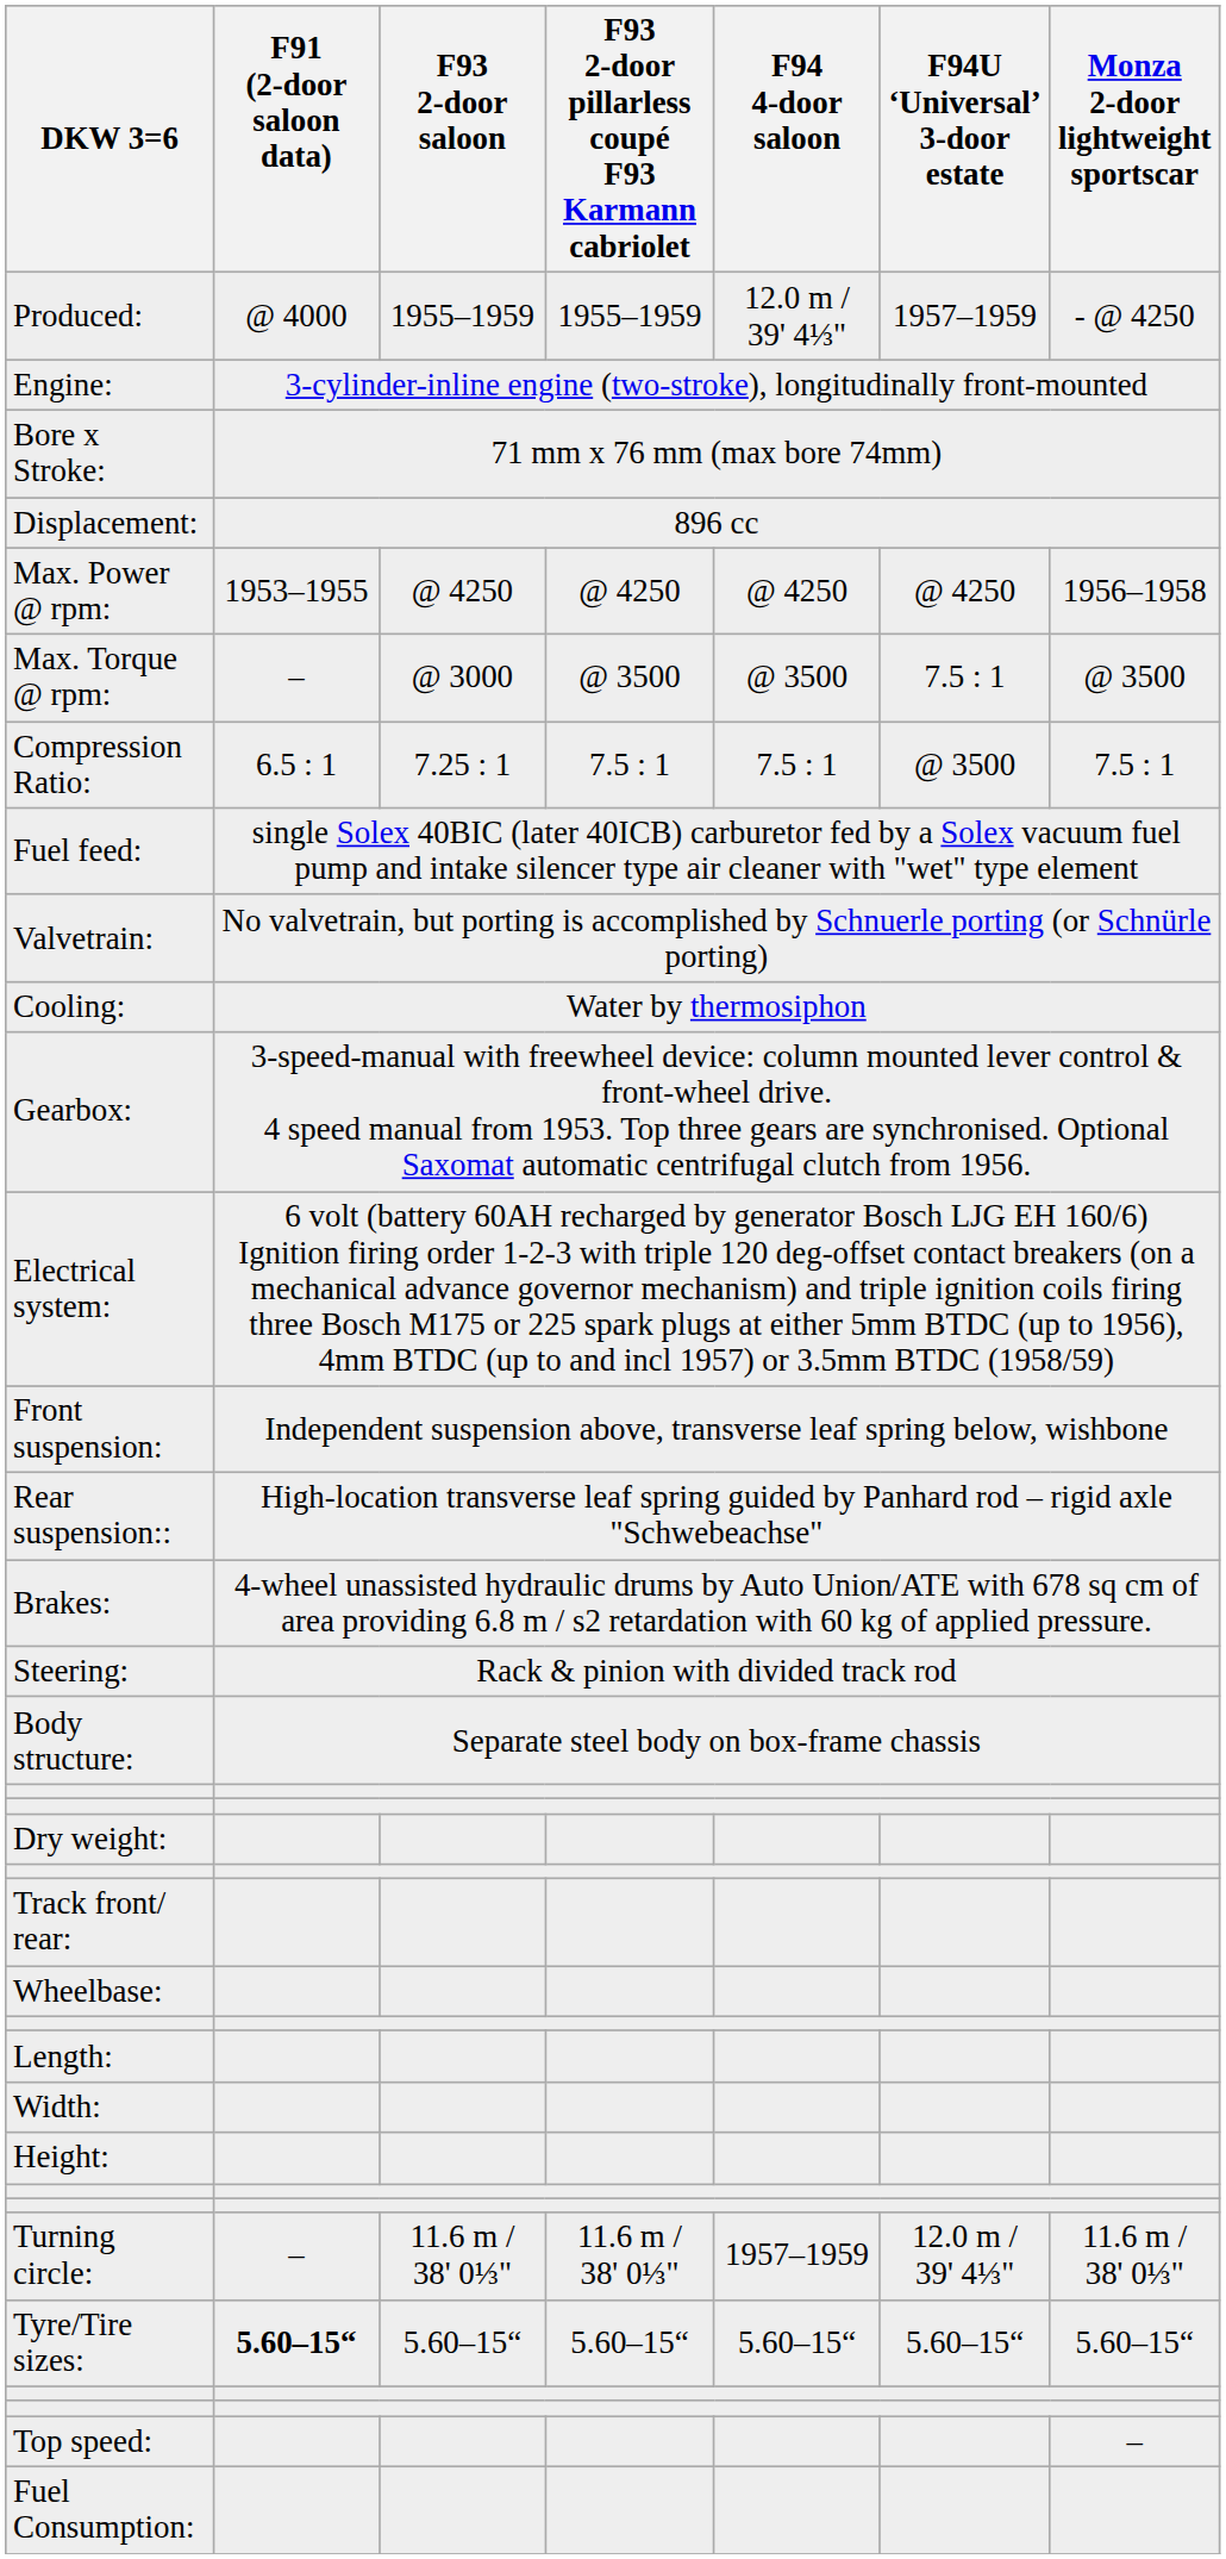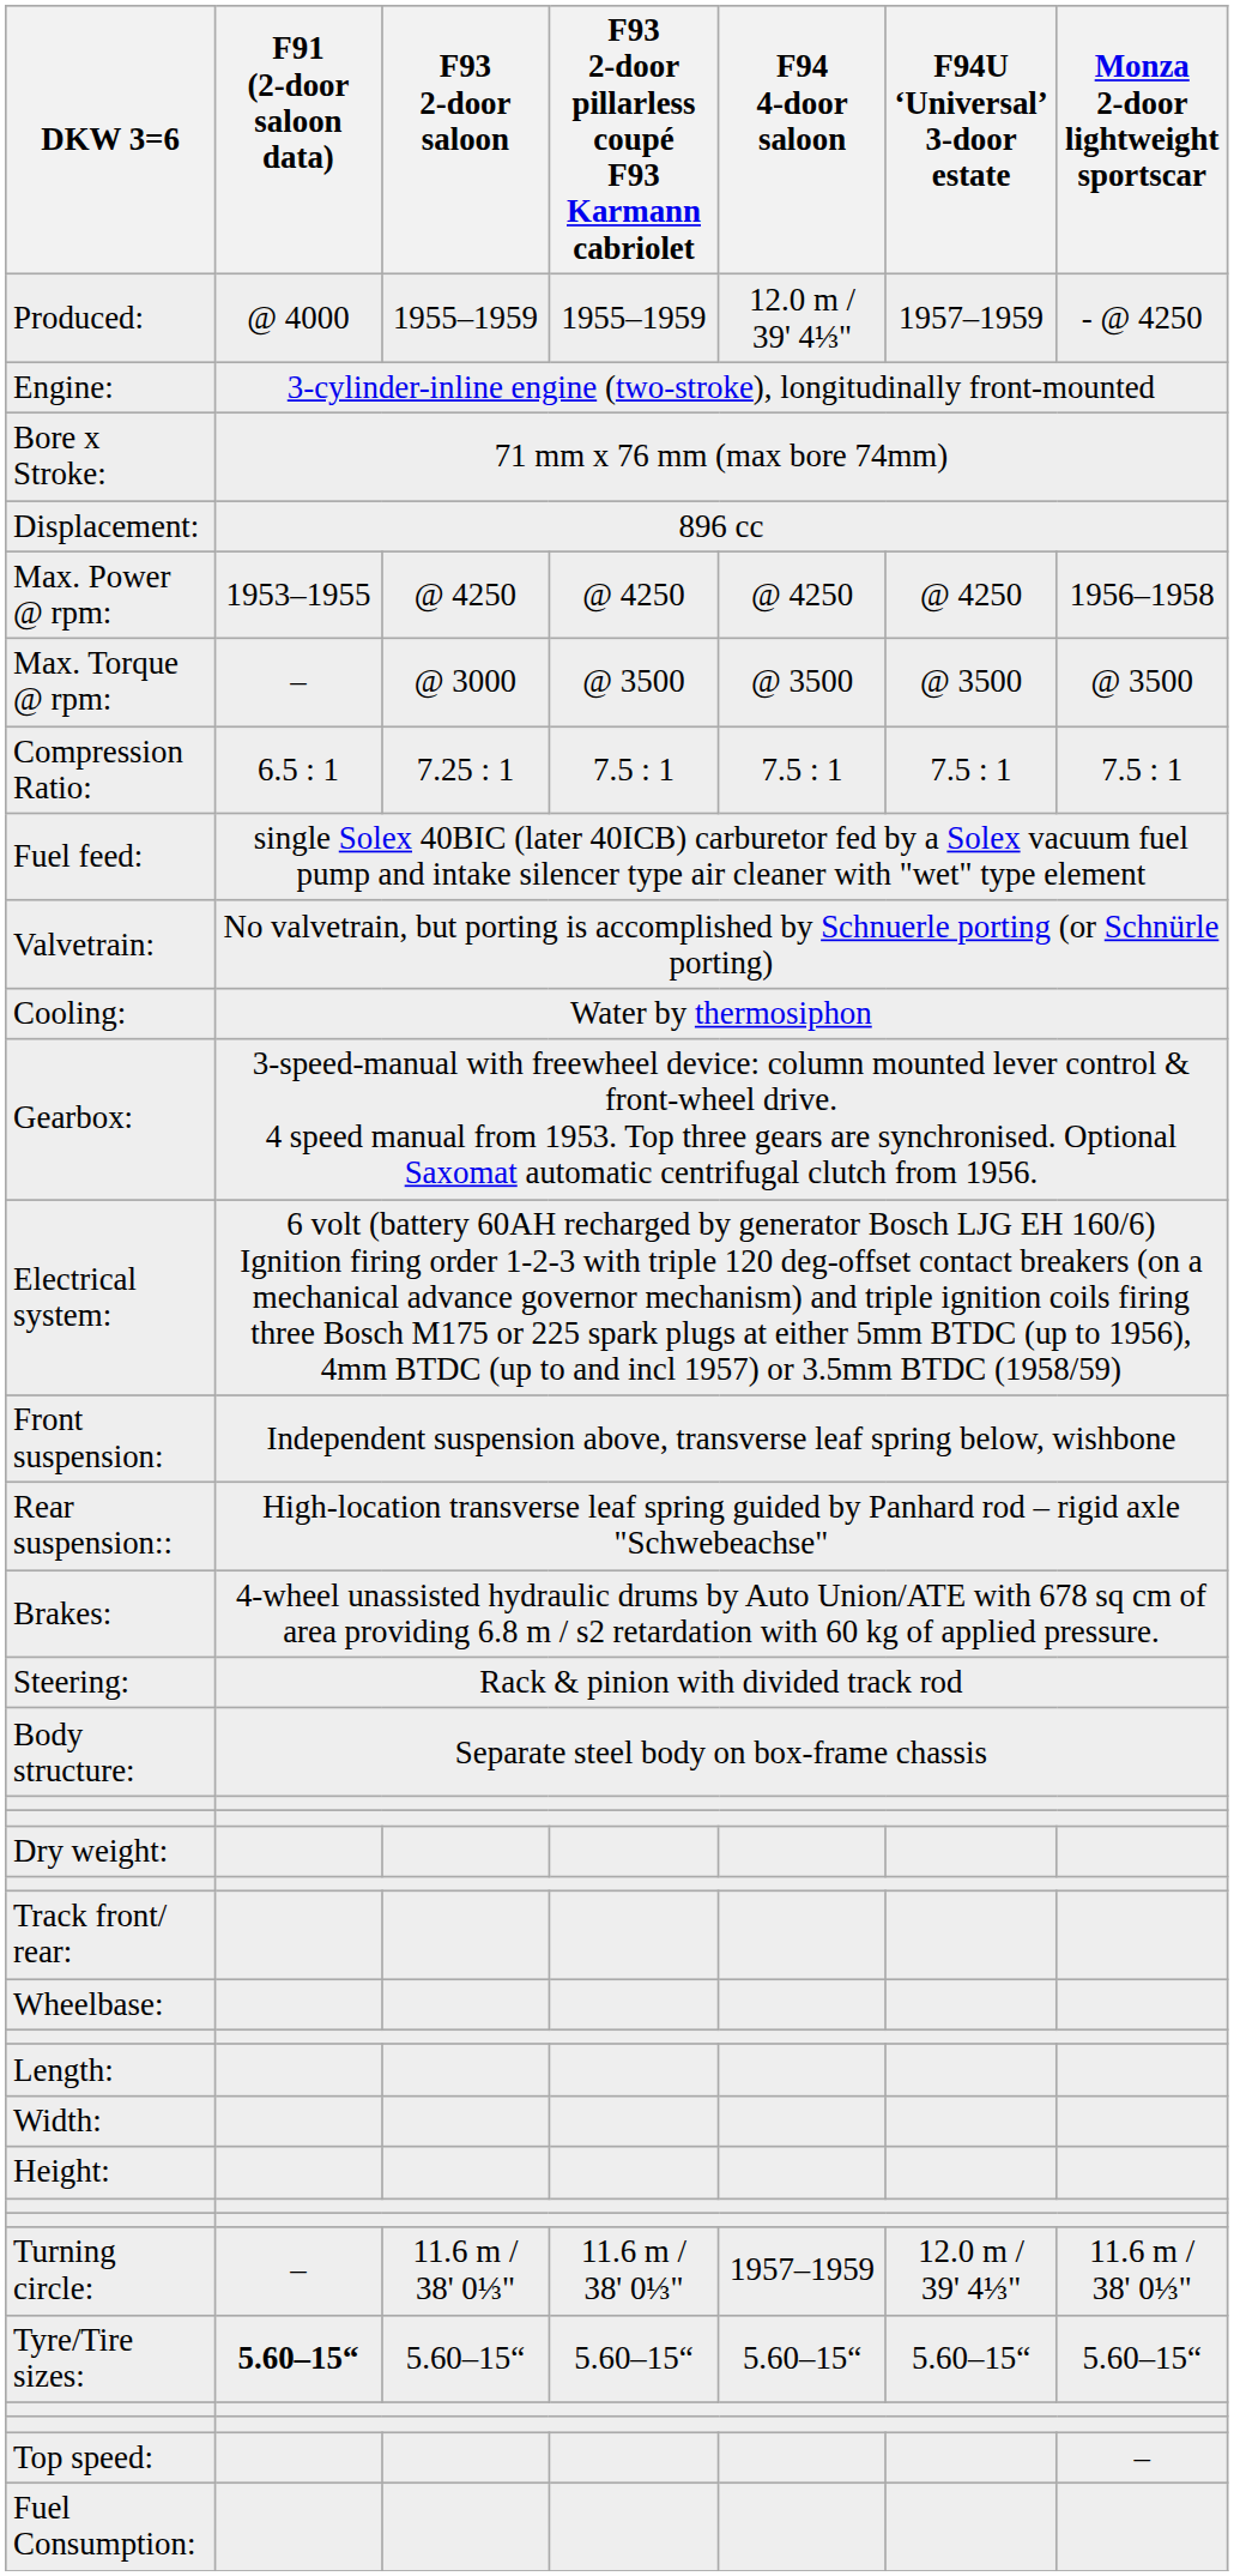 <table class="wikitable">
 <tr>
 <th width="16%">DKW 3=6</th>
 <th width="14%">F91 <br>(2-door saloon data)<br><br><br></th>
 <th width="14%">F93 <br>2-door saloon<br><br><br></th>
 <th width="14%">F93 <br>2-door pillarless coupé<br> F93<br><a href='#'>Karmann</a>  cabriolet</th>
 <th width="14%">F94 <br>4-door saloon<br><br><br></th>
 <th width="14%">F94U <br>‘Universal’<br>3-door estate<br><br></th>
 <th width="14%"><a href='#'>Monza</a><br>2-door lightweight<br>sportscar<br><br></th>
 </tr>
 <tr style="background:#EEEEEE;">
 <td>Produced: </td>
 <td align="center"> @ 4000</td>
 <td align="center">1955–1959</td>
 <td align="center">1955–1959</td>
 <td align="center">12.0 m /<br>39' 4⅓"</td>
 <td align="center">1957–1959</td>
 <td align="center">-    @ 4250</td>
 </tr>
 <tr style="background:#EEEEEE;">
 <td>Engine: </td>
 <td colspan="6" align="center"><a href='#'>3-cylinder-inline engine</a> (<a href='#'>two-stroke</a>), longitudinally front-mounted</td>
 </tr>
 <tr style="background:#EEEEEE;">
 <td>Bore x Stroke: </td>
 <td colspan="6" align="center">71 mm x 76 mm (max bore 74mm)</td>
 </tr>
 <tr style="background:#EEEEEE;">
 <td>Displacement: </td>
 <td colspan="6" align="center">896 cc</td>
 </tr>
 <tr style="background:#EEEEEE;">
 <td>Max. Power @ rpm: </td>
 <td align="center">1953–1955</td>
 <td align="center"> @ 4250</td>
 <td align="center"> @ 4250</td>
 <td align="center"> @ 4250</td>
 <td align="center"> @ 4250</td>
 <td align="center">1956–1958</td>
 </tr>
 <tr style="background:#EEEEEE;">
 <td>Max. Torque @ rpm: </td>
 <td align="center">–</td>
 <td align="center"> @ 3000</td>
 <td align="center"> @ 3500</td>
 <td align="center"> @ 3500</td>
-<td align="center">7.5 : 1</td>
+<td align="center"> @ 3500</td>
 <td align="center"> @ 3500</td>
 </tr>
 <tr style="background:#EEEEEE;">
 <td>Compression Ratio: </td>
 <td align="center">6.5 : 1</td>
 <td align="center">7.25 : 1</td>
 <td align="center">7.5 : 1</td>
 <td align="center">7.5 : 1</td>
-<td align="center"> @ 3500</td>
+<td align="center">7.5 : 1</td>
 <td align="center">7.5 : 1</td>
 </tr>
 <tr style="background:#EEEEEE;">
 <td>Fuel feed: </td>
 <td colspan="6" align="center">single <a href='#'>Solex</a> 40BIC (later 40ICB) carburetor fed by a <a href='#'>Solex</a> vacuum fuel pump and intake silencer type air cleaner with "wet" type element</td>
 </tr>
 <tr style="background:#EEEEEE;">
 <td>Valvetrain: </td>
 <td colspan="6" align="center">No valvetrain, but porting is accomplished by <a href='#'>Schnuerle porting</a> (or <a href='#'>Schnürle</a> porting)</td>
 </tr>
 <tr style="background:#EEEEEE;">
 <td>Cooling: </td>
 <td colspan="6" align="center">Water by <a href='#'>thermosiphon</a></td>
 </tr>
 <tr style="background:#EEEEEE;">
 <td>Gearbox: </td>
 <td colspan="6" align="center">3-speed-manual with freewheel device: column mounted lever control & front-wheel drive.<br>4 speed manual from 1953. Top three gears are synchronised. Optional <a href='#'>Saxomat</a> automatic centrifugal clutch from 1956.</td>
 </tr>
 <tr style="background:#EEEEEE;">
 <td>Electrical system: </td>
 <td colspan="6" align="center">6 volt (battery 60AH recharged by generator Bosch LJG EH 160/6)<br>Ignition firing order 1-2-3 with triple 120 deg-offset contact breakers (on a mechanical advance governor mechanism) and triple ignition coils firing three Bosch M175 or 225 spark plugs at either 5mm BTDC (up to 1956), 4mm BTDC (up to and incl 1957) or 3.5mm BTDC (1958/59)</td>
 </tr>
 <tr style="background:#EEEEEE;">
 <td>Front suspension: </td>
 <td colspan="6" align="center">Independent suspension above, transverse leaf spring below, wishbone</td>
 </tr>
 <tr style="background:#EEEEEE;">
 <td>Rear suspension:: </td>
 <td colspan="6" align="center">High-location transverse leaf spring guided by Panhard rod – rigid axle "Schwebeachse"</td>
 </tr>
 <tr style="background:#EEEEEE;">
 <td>Brakes: </td>
 <td colspan="6" align="center">4-wheel  unassisted hydraulic drums by Auto Union/ATE with 678 sq cm of area providing 6.8 m / s2 retardation with 60 kg of applied pressure.</td>
 </tr>
 <tr style="background:#EEEEEE;">
 <td>Steering: </td>
 <td colspan="6" align="center">Rack & pinion with divided track rod</td>
 </tr>
 <tr style="background:#EEEEEE;">
 <td>Body structure: </td>
 <td colspan="6" align="center">Separate steel body on box-frame chassis</td>
 </tr>
 <tr style="background:#EEEEEE;">
 <td></td>
 <td colspan="6" align="center"></td>
 </tr>
 <tr style="background:#EEEEEE;">
 <td></td>
 <td colspan="6" align="center"></td>
 </tr>
 <tr style="background:#EEEEEE;">
 <td>Dry weight: </td>
 <td align="center"></td>
 <td align="center"></td>
 <td align="center"></td>
 <td align="center"></td>
 <td align="center"></td>
 <td align="center"></td>
 </tr>
 <tr style="background:#EEEEEE;">
 <td></td>
 <td colspan="6" align="center"></td>
 </tr>
 <tr style="background:#EEEEEE;">
 <td>Track front/<br>rear: </td>
 <td align="center"> </td>
 <td align="center"> </td>
 <td align="center"> </td>
 <td align="center"> </td>
 <td align="center"> </td>
 <td align="center"> </td>
 </tr>
 <tr style="background:#EEEEEE;">
 <td>Wheelbase: </td>
 <td align="center"></td>
 <td align="center"></td>
 <td align="center"></td>
 <td align="center"></td>
 <td align="center"></td>
 <td align="center"></td>
 </tr>
 <tr style="background:#EEEEEE;">
 <td></td>
 <td colspan="6" align="center"></td>
 </tr>
 <tr style="background:#EEEEEE;">
 <td>Length: </td>
 <td align="center"></td>
 <td align="center"></td>
 <td align="center"></td>
 <td align="center"></td>
 <td align="center"></td>
 <td align="center"></td>
 </tr>
 <tr style="background:#EEEEEE;">
 <td>Width: </td>
 <td align="center"></td>
 <td align="center"></td>
 <td align="center"></td>
 <td align="center"></td>
 <td align="center"></td>
 <td align="center"></td>
 </tr>
 <tr style="background:#EEEEEE;">
 <td>Height: </td>
 <td align="center"></td>
 <td align="center"></td>
 <td align="center"></td>
 <td align="center"></td>
 <td align="center"></td>
 <td align="center"></td>
 </tr>
 <tr style="background:#EEEEEE;">
 <td></td>
 <td colspan="6" align="center"></td>
 </tr>
 <tr style="background:#EEEEEE;">
 <td></td>
 <td colspan="6" align="center"></td>
 </tr>
 <tr style="background:#EEEEEE;">
 <td>Turning circle: </td>
 <td align="center">–</td>
 <td align="center">11.6 m /<br>38' 0⅓"</td>
 <td align="center">11.6 m /<br>38' 0⅓"</td>
 <td align="center">1957–1959</td>
 <td align="center">12.0 m /<br>39' 4⅓"</td>
 <td align="center">11.6 m /<br>38' 0⅓"</td>
 </tr>
 <tr style="background:#EEEEEE;">
 <td>Tyre/Tire sizes: </td>
 <td align="center"><strong>5.60–15“</strong></td>
 <td align="center">5.60–15“</td>
 <td align="center">5.60–15“</td>
 <td align="center">5.60–15“</td>
 <td align="center">5.60–15“</td>
 <td align="center">5.60–15“</td>
 </tr>
 <tr style="background:#EEEEEE;">
 <td></td>
 <td colspan="6" align="center"></td>
 </tr>
 <tr style="background:#EEEEEE;">
 <td></td>
 <td colspan="6" align="center"></td>
 </tr>
 <tr style="background:#EEEEEE;">
 <td>Top speed: </td>
 <td align="center"></td>
 <td align="center"></td>
 <td align="center"></td>
 <td align="center"></td>
 <td align="center"></td>
 <td align="center"> – </td>
 </tr>
 <tr style="background:#EEEEEE;">
 <td>Fuel Consumption: </td>
 <td align="center"></td>
 <td align="center"></td>
 <td align="center"></td>
 <td align="center"></td>
 <td align="center"></td>
 <td align="center"></td>
 </tr>
 <tr style="background:#EEEEEE;">
 </tr>
 </table>
